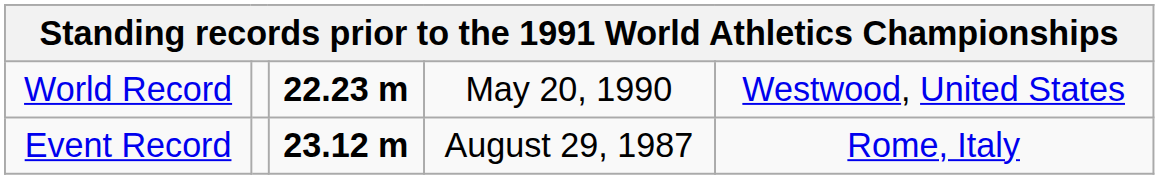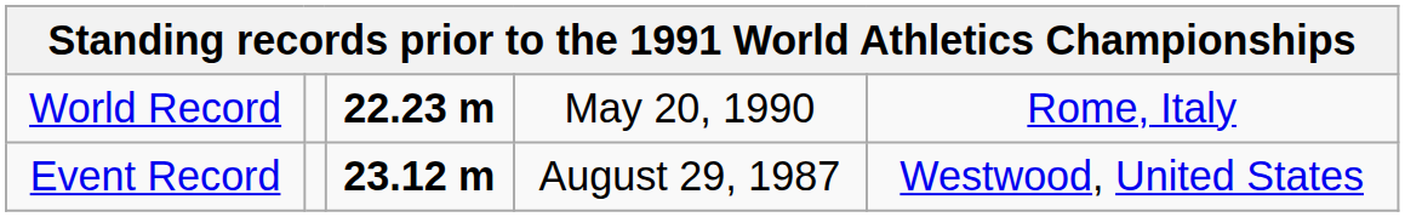 <table class="wikitable" style=" text-align:center; font-size:110%;" width="95%">
 <tr>
 <th colspan="5">Standing records prior to the 1991 World Athletics Championships</th>
 </tr>
 <tr>
 <td><a href='#'>World Record</a></td>
 <td></td>
 <td><strong>22.23 m</strong></td>
 <td>May 20, 1990</td>
-<td> <a href='#'>Westwood</a>, <a href='#'>United States</a></td>
+<td> <a href='#'>Rome, Italy</a></td>
 </tr>
 <tr>
 <td><a href='#'>Event Record</a></td>
 <td></td>
 <td><strong>23.12 m</strong></td>
 <td>August 29, 1987</td>
-<td> <a href='#'>Rome, Italy</a></td>
+<td> <a href='#'>Westwood</a>, <a href='#'>United States</a></td>
 </tr>
 </table>
